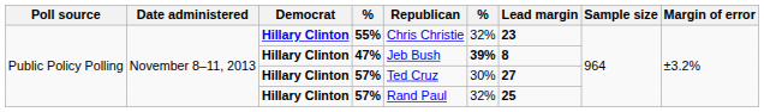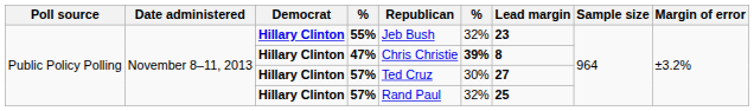 <table class="wikitable">
 <tr valign=bottom>
 <th>Poll source</th>
 <th>Date administered</th>
 <th>Democrat</th>
 <th>%</th>
 <th>Republican</th>
 <th>%</th>
 <th>Lead margin</th>
 <th>Sample size</th>
 <th>Margin of error</th>
 </tr>
 <tr>
 <td rowspan=4>Public Policy Polling</td>
 <td rowspan=4>November 8–11, 2013</td>
 <td><strong><a href='#'>Hillary Clinton</a></strong></td>
 <td><strong>55%</strong></td>
-<td><a href='#'>Chris Christie</a></td>
+<td><a href='#'>Jeb Bush</a></td>
 <td>32%</td>
 <td><strong>23</strong></td>
 <td rowspan=4>964</td>
 <td rowspan=4>±3.2%</td>
 </tr>
 <tr>
 <td><strong>Hillary Clinton</strong></td>
 <td><strong>47%</strong></td>
-<td><a href='#'>Jeb Bush</a></td>
+<td><a href='#'>Chris Christie</a></td>
 <td><strong>39%</strong></td>
 <td><strong>8</strong></td>
 </tr>
 <tr>
 <td><strong>Hillary Clinton</strong></td>
 <td><strong>57%</strong></td>
 <td><a href='#'>Ted Cruz</a></td>
 <td>30%</td>
 <td><strong>27</strong></td>
 </tr>
 <tr>
 <td><strong>Hillary Clinton</strong></td>
 <td><strong>57%</strong></td>
 <td><a href='#'>Rand Paul</a></td>
 <td>32%</td>
 <td><strong>25</strong></td>
 </tr>
 </table>
